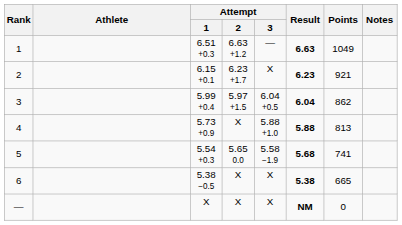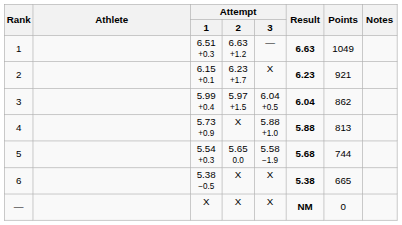 <table class="wikitable" style="text-align:center">
 <tr>
 <th rowspan=2 width=40>Rank</th>
 <th rowspan=2 width=250>Athlete</th>
 <th colspan=3>Attempt</th>
 <th rowspan=2 width=55>Result</th>
 <th rowspan=2 width=55>Points</th>
 <th rowspan=2 width=50>Notes</th>
 </tr>
 <tr>
 <th width=45>1</th>
 <th width=45>2</th>
 <th width=45>3</th>
 </tr>
 <tr>
 <td>1</td>
 <td align=left></td>
 <td>6.51<br><small>+0.3</small></td>
 <td>6.63<br><small>+1.2</small></td>
 <td>—<br> </td>
 <td><strong>6.63</strong></td>
 <td>1049</td>
 <td></td>
 </tr>
 <tr>
 <td>2</td>
 <td align=left></td>
 <td>6.15<br><small>+0.1</small></td>
 <td>6.23<br><small>+1.7</small></td>
 <td>X<br> </td>
 <td><strong>6.23</strong></td>
 <td>921</td>
 <td></td>
 </tr>
 <tr>
 <td>3</td>
 <td align=left></td>
 <td>5.99<br><small>+0.4</small></td>
 <td>5.97<br><small>+1.5</small></td>
 <td>6.04<br><small>+0.5</small></td>
 <td><strong>6.04</strong></td>
 <td>862</td>
 <td></td>
 </tr>
 <tr>
 <td>4</td>
 <td align=left></td>
 <td>5.73<br><small>+0.9</small></td>
 <td>X<br> </td>
 <td>5.88<br><small>+1.0</small></td>
 <td><strong>5.88</strong></td>
 <td>813</td>
 <td></td>
 </tr>
 <tr>
 <td>5</td>
 <td align=left></td>
 <td>5.54<br><small>+0.3</small></td>
 <td>5.65<br><small>0.0</small></td>
 <td>5.58<br><small>−1.9</small></td>
 <td><strong>5.68</strong></td>
-<td>741</td>
+<td>744</td>
 <td></td>
 </tr>
 <tr>
 <td>6</td>
 <td align=left></td>
 <td>5.38<br><small>−0.5</small></td>
 <td>X<br> </td>
 <td>X<br> </td>
 <td><strong>5.38</strong></td>
 <td>665</td>
 <td></td>
 </tr>
 <tr>
 <td>—</td>
 <td align=left></td>
 <td>X<br> </td>
 <td>X<br> </td>
 <td>X<br> </td>
 <td><strong>NM</strong></td>
 <td>0</td>
 <td></td>
 </tr>
 </table>
